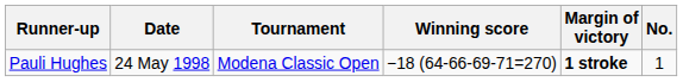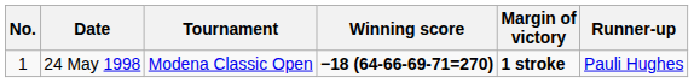 <table class="wikitable" style="font-size:95%;">
 <tr>
-<th>Runner-up</th>
+<th>No.</th>
 <th>Date</th>
 <th>Tournament</th>
 <th>Winning score</th>
 <th>Margin of<br>victory</th>
-<th>No.</th>
+<th>Runner-up</th>
 </tr>
 <tr>
-<td> <a href='#'>Pauli Hughes</a></td>
+<td align=center>1</td>
 <td align=right>24 May <a href='#'>1998</a></td>
 <td><a href='#'>Modena Classic Open</a></td>
-<td>−18 (64-66-69-71=270)</td>
+<td><strong>−18 (64-66-69-71=270)</strong></td>
 <td><strong>1 stroke</strong></td>
-<td align=center>1</td>
+<td> <a href='#'>Pauli Hughes</a></td>
 </tr>
 </table>
